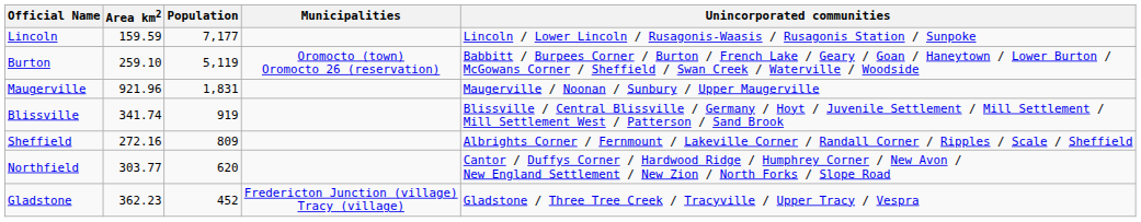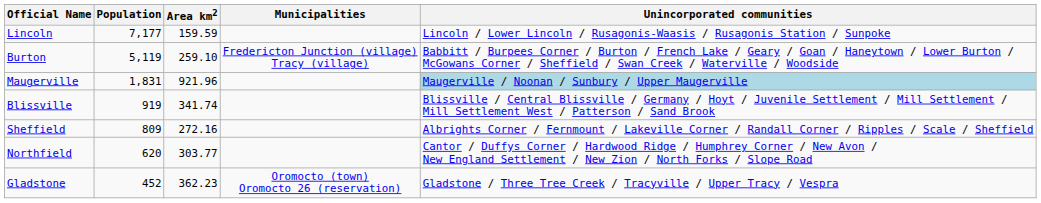 <table class="wikitable">
 <tr>
 <th>Official Name</th>
+<th>Population</th>
 <th>Area km<sup>2</sup></th>
-<th>Population</th>
 <th>Municipalities</th>
 <th>Unincorporated communities</th>
 </tr>
 <tr>
 <td><a href='#'>Lincoln</a></td>
+<td align="right">7,177</td>
 <td align="right">159.59</td>
-<td align="right">7,177</td>
 <td align="center"></td>
 <td><a href='#'>Lincoln</a> / <a href='#'>Lower Lincoln</a> / <a href='#'>Rusagonis-Waasis</a> / <a href='#'>Rusagonis Station</a> / <a href='#'>Sunpoke</a></td>
 </tr>
 <tr>
 <td><a href='#'>Burton</a></td>
+<td align="right">5,119</td>
 <td align="right">259.10</td>
-<td align="right">5,119</td>
-<td align="center"><a href='#'>Oromocto (town)</a><br><a href='#'>Oromocto 26 (reservation)</a></td>
+<td align="center"><a href='#'>Fredericton Junction (village)</a><br><a href='#'>Tracy (village)</a></td>
 <td><a href='#'>Babbitt</a> / <a href='#'>Burpees Corner</a> / <a href='#'>Burton</a> / <a href='#'>French Lake</a> / <a href='#'>Geary</a> / <a href='#'>Goan</a> / <a href='#'>Haneytown</a> / <a href='#'>Lower Burton</a> / <br><a href='#'>McGowans Corner</a> / <a href='#'>Sheffield</a> / <a href='#'>Swan Creek</a> / <a href='#'>Waterville</a> / <a href='#'>Woodside</a></td>
 </tr>
 <tr>
 <td><a href='#'>Maugerville</a></td>
+<td align="right">1,831</td>
 <td align="right">921.96</td>
-<td align="right">1,831</td>
 <td align="center"></td>
-<td><a href='#'>Maugerville</a> / <a href='#'>Noonan</a> / <a href='#'>Sunbury</a> / <a href='#'>Upper Maugerville</a></td>
+<td style="background: lightblue;"><a href='#'>Maugerville</a> / <a href='#'>Noonan</a> / <a href='#'>Sunbury</a> / <a href='#'>Upper Maugerville</a></td>
 </tr>
 <tr>
 <td><a href='#'>Blissville</a></td>
+<td align="right">919</td>
 <td align="right">341.74</td>
-<td align="right">919</td>
 <td align="center"></td>
 <td><a href='#'>Blissville</a> / <a href='#'>Central Blissville</a> / <a href='#'>Germany</a> / <a href='#'>Hoyt</a> /  <a href='#'>Juvenile Settlement</a> / <a href='#'>Mill Settlement</a> / <br><a href='#'>Mill Settlement West</a> / <a href='#'>Patterson</a> / <a href='#'>Sand Brook</a></td>
 </tr>
 <tr>
 <td><a href='#'>Sheffield</a></td>
+<td align="right">809</td>
 <td align="right">272.16</td>
-<td align="right">809</td>
 <td align="center"></td>
 <td><a href='#'>Albrights Corner</a> / <a href='#'>Fernmount</a> / <a href='#'>Lakeville Corner</a> / <a href='#'>Randall Corner</a> / <a href='#'>Ripples</a> / <a href='#'>Scale</a> / <a href='#'>Sheffield</a></td>
 </tr>
 <tr>
 <td><a href='#'>Northfield</a></td>
+<td align="right">620</td>
 <td align="right">303.77</td>
-<td align="right">620</td>
 <td align="center"></td>
 <td><a href='#'>Cantor</a> / <a href='#'>Duffys Corner</a> / <a href='#'>Hardwood Ridge</a> / <a href='#'>Humphrey Corner</a> / <a href='#'>New Avon</a> / <br><a href='#'>New England Settlement</a> / <a href='#'>New Zion</a> / <a href='#'>North Forks</a> / <a href='#'>Slope Road</a></td>
 </tr>
 <tr>
 <td><a href='#'>Gladstone</a></td>
+<td align="right">452</td>
 <td align="right">362.23</td>
-<td align="right">452</td>
-<td align="center"><a href='#'>Fredericton Junction (village)</a><br><a href='#'>Tracy (village)</a></td>
+<td align="center"><a href='#'>Oromocto (town)</a><br><a href='#'>Oromocto 26 (reservation)</a></td>
 <td><a href='#'>Gladstone</a> / <a href='#'>Three Tree Creek</a> / <a href='#'>Tracyville</a> / <a href='#'>Upper Tracy</a> /  <a href='#'>Vespra</a></td>
 </tr>
 </table>
